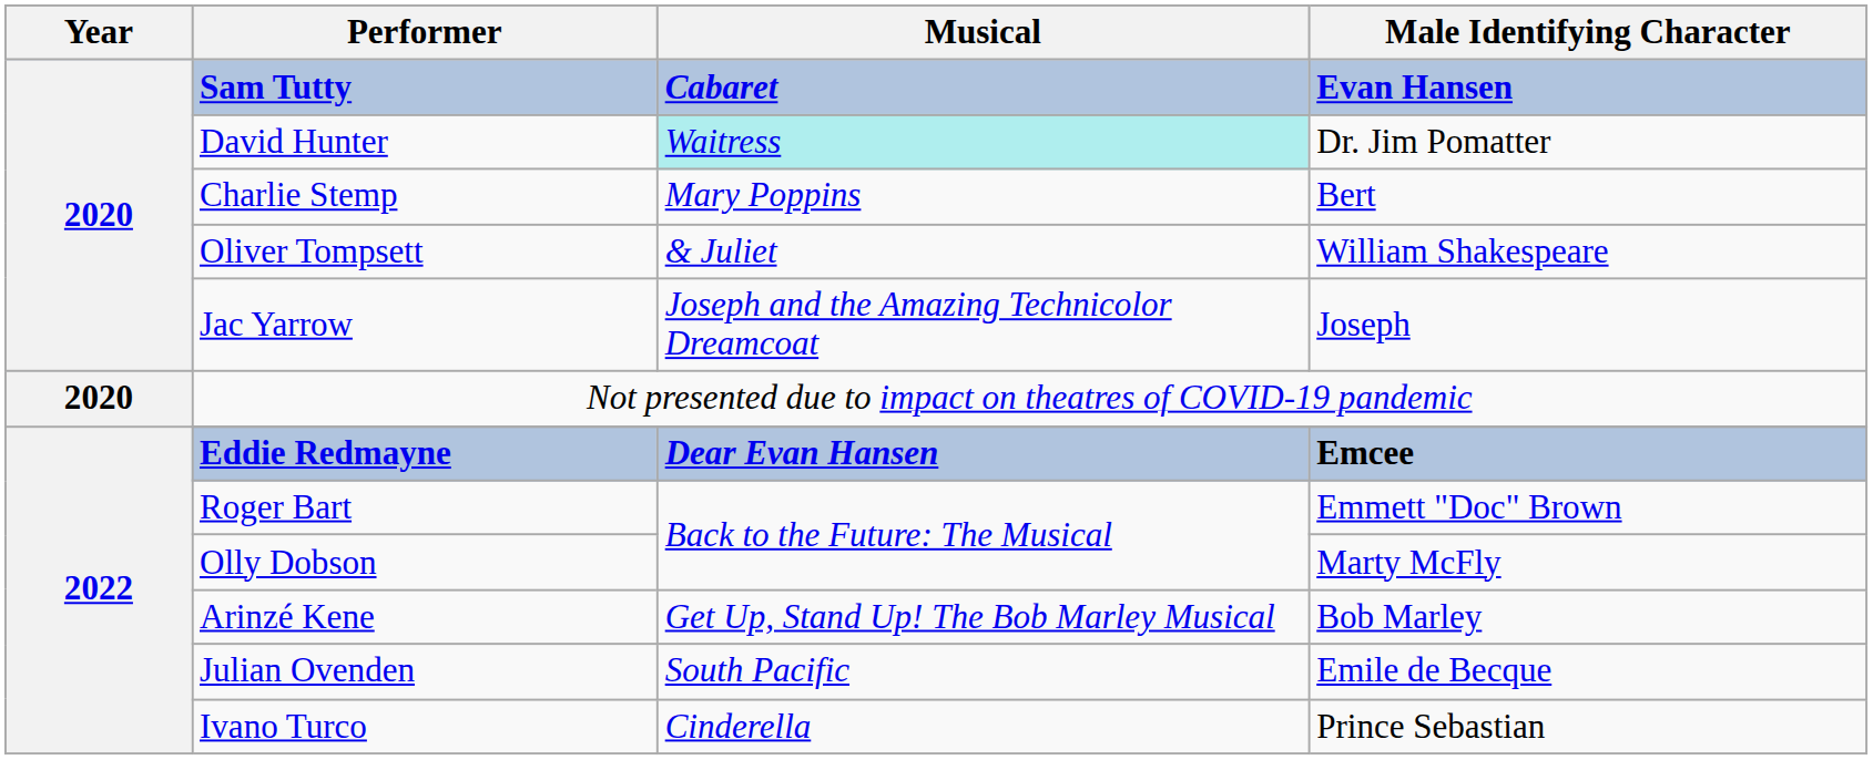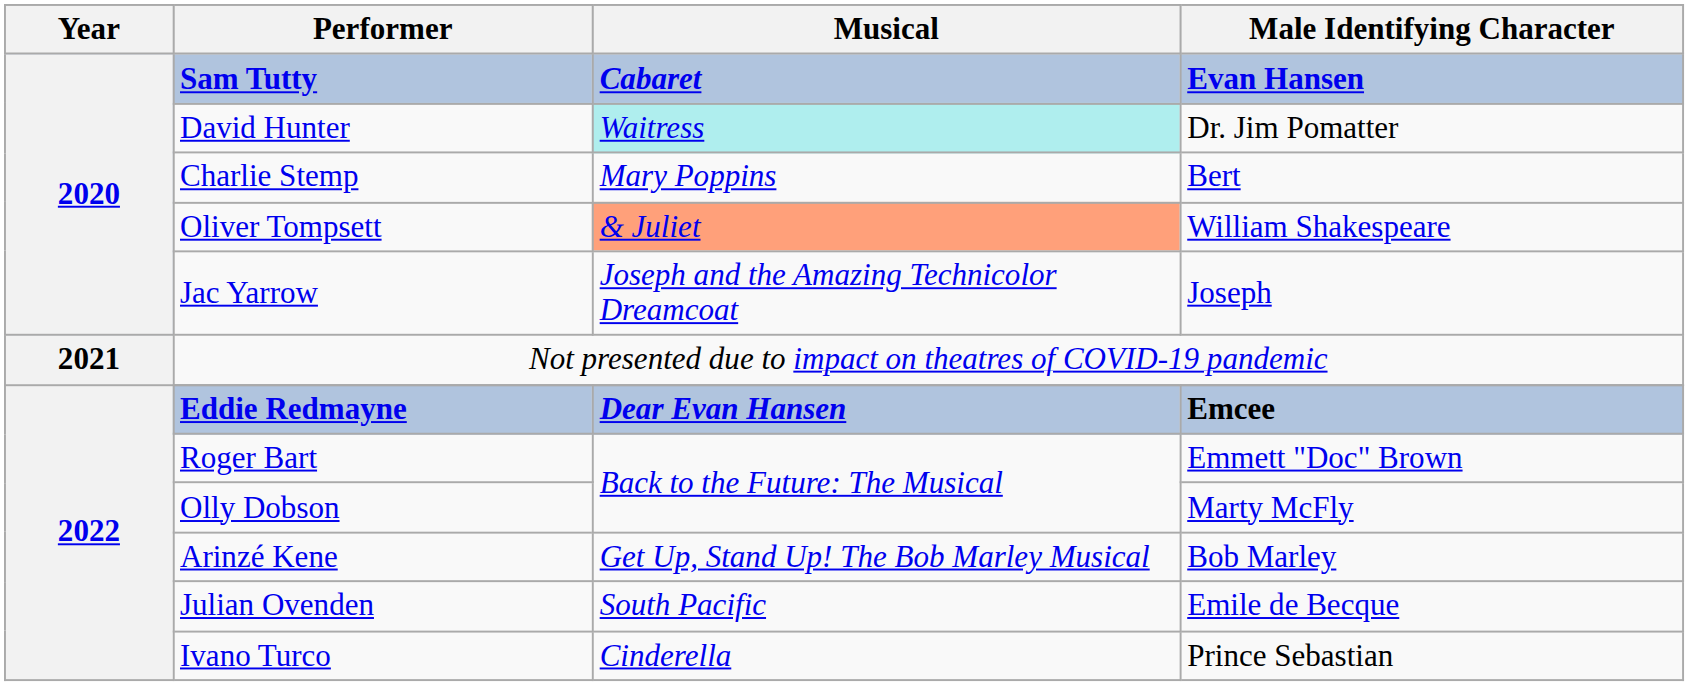 <table class="wikitable" style="width:98%;">
 <tr style="background:#bebebe;">
 <th style="width:10%;">Year</th>
 <th style="width:25%;">Performer</th>
 <th style="width:35%;">Musical</th>
 <th style="width:30%;">Male Identifying Character</th>
 </tr>
 <tr style="background:#B0C4DE">
 <th rowspan=5 align="center"><a href='#'>2020</a></th>
 <td><strong><a href='#'>Sam Tutty</a></strong></td>
 <td><strong><em><a href='#'>Cabaret</a></em></strong></td>
 <td><strong><a href='#'>Evan Hansen</a></strong></td>
 </tr>
 <tr>
 <td><a href='#'>David Hunter</a></td>
 <td style="background: paleturquoise;"><em><a href='#'>Waitress</a></em></td>
 <td>Dr. Jim Pomatter</td>
 </tr>
 <tr>
 <td><a href='#'>Charlie Stemp</a></td>
 <td><em><a href='#'>Mary Poppins</a></em></td>
 <td><a href='#'>Bert</a></td>
 </tr>
 <tr>
 <td><a href='#'>Oliver Tompsett</a></td>
-<td><em><a href='#'>& Juliet</a></em></td>
+<td style="background: lightsalmon;"><em><a href='#'>& Juliet</a></em></td>
 <td><a href='#'>William Shakespeare</a></td>
 </tr>
 <tr>
 <td><a href='#'>Jac Yarrow</a></td>
 <td><em><a href='#'>Joseph and the Amazing Technicolor Dreamcoat</a></em></td>
 <td><a href='#'>Joseph</a></td>
 </tr>
 <tr>
-<th align="center">2020</th>
+<th align="center">2021</th>
 <td colspan=3 align="center"><em>Not presented due to <a href='#'>impact on theatres of COVID-19 pandemic</a></em></td>
 </tr>
 <tr>
 <th rowspan=7 align="center"><a href='#'>2022</a></th>
 </tr>
 <tr style="background:#B0C4DE">
 <td><strong><a href='#'>Eddie Redmayne</a></strong></td>
 <td><strong><em><a href='#'>Dear Evan Hansen</a></em></strong></td>
 <td><strong>Emcee</strong></td>
 </tr>
 <tr>
 <td><a href='#'>Roger Bart</a></td>
 <td rowspan=2><em><a href='#'>Back to the Future: The Musical</a></em></td>
 <td><a href='#'>Emmett "Doc" Brown</a></td>
 </tr>
 <tr>
 <td><a href='#'>Olly Dobson</a></td>
 <td><a href='#'>Marty McFly</a></td>
 </tr>
 <tr>
 <td><a href='#'>Arinzé Kene</a></td>
 <td><em><a href='#'>Get Up, Stand Up! The Bob Marley Musical</a></em></td>
 <td><a href='#'>Bob Marley</a></td>
 </tr>
 <tr>
 <td><a href='#'>Julian Ovenden</a></td>
 <td><em><a href='#'>South Pacific</a></em></td>
 <td><a href='#'>Emile de Becque</a></td>
 </tr>
 <tr>
 <td><a href='#'>Ivano Turco</a></td>
 <td><em><a href='#'>Cinderella</a></em></td>
 <td>Prince Sebastian</td>
 </tr>
 </table>
